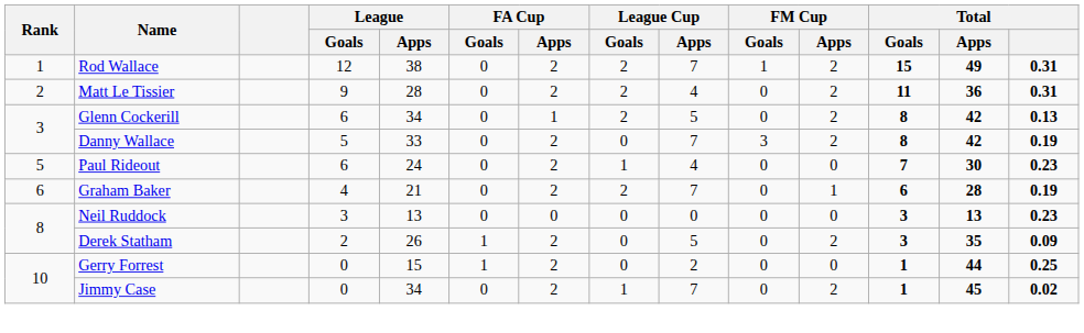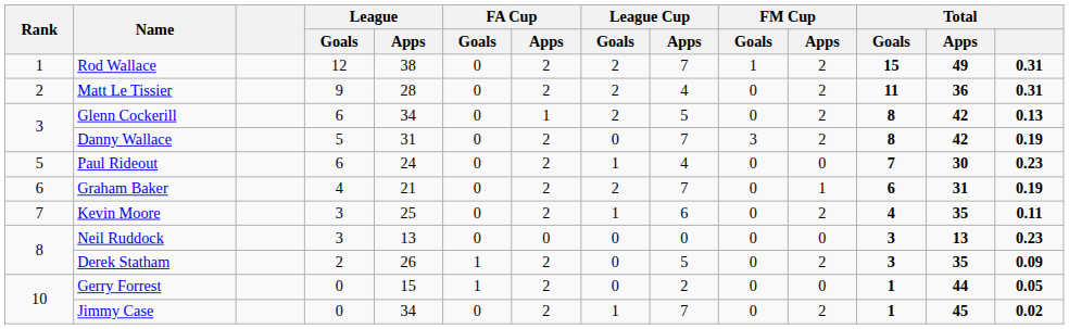 <table class="wikitable plainrowheaders" style="text-align:center;">
 <tr>
 <th scope="col" rowspan="2" style="width:4em;">Rank</th>
 <th scope="col" rowspan="2" style="width:10em;">Name</th>
 <th scope="col" rowspan="2" style="width:4em;"></th>
 <th scope="col" colspan="2">League</th>
 <th scope="col" colspan="2">FA Cup</th>
 <th scope="col" colspan="2">League Cup</th>
 <th scope="col" colspan="2">FM Cup</th>
 <th scope="col" colspan="3">Total</th>
 </tr>
 <tr>
 <th scope="col" style="width:4em;">Goals</th>
 <th scope="col" style="width:4em;">Apps</th>
 <th scope="col" style="width:4em;">Goals</th>
 <th scope="col" style="width:4em;">Apps</th>
 <th scope="col" style="width:4em;">Goals</th>
 <th scope="col" style="width:4em;">Apps</th>
 <th scope="col" style="width:4em;">Goals</th>
 <th scope="col" style="width:4em;">Apps</th>
 <th scope="col" style="width:4em;">Goals</th>
 <th scope="col" style="width:4em;">Apps</th>
 <th scope="col" style="width:4em;"></th>
 </tr>
 <tr>
 <td>1</td>
 <td align="left"><a href='#'>Rod Wallace</a></td>
 <td></td>
 <td>12</td>
 <td>38</td>
 <td>0</td>
 <td>2</td>
 <td>2</td>
 <td>7</td>
 <td>1</td>
 <td>2</td>
 <td><strong>15</strong></td>
 <td><strong>49</strong></td>
 <td><strong>0.31</strong></td>
 </tr>
 <tr>
 <td>2</td>
 <td align="left"><a href='#'>Matt Le Tissier</a></td>
 <td></td>
 <td>9</td>
 <td>28</td>
 <td>0</td>
 <td>2</td>
 <td>2</td>
 <td>4</td>
 <td>0</td>
 <td>2</td>
 <td><strong>11</strong></td>
 <td><strong>36</strong></td>
 <td><strong>0.31</strong></td>
 </tr>
 <tr>
 <td rowspan="2">3</td>
 <td align="left"><a href='#'>Glenn Cockerill</a></td>
 <td></td>
 <td>6</td>
 <td>34</td>
 <td>0</td>
 <td>1</td>
 <td>2</td>
 <td>5</td>
 <td>0</td>
 <td>2</td>
 <td><strong>8</strong></td>
 <td><strong>42</strong></td>
 <td><strong>0.13</strong></td>
 </tr>
 <tr>
 <td align="left"><a href='#'>Danny Wallace</a></td>
 <td></td>
 <td>5</td>
-<td>33</td>
+<td>31</td>
 <td>0</td>
 <td>2</td>
 <td>0</td>
 <td>7</td>
 <td>3</td>
 <td>2</td>
 <td><strong>8</strong></td>
 <td><strong>42</strong></td>
 <td><strong>0.19</strong></td>
 </tr>
 <tr>
 <td>5</td>
 <td align="left"><a href='#'>Paul Rideout</a></td>
 <td></td>
 <td>6</td>
 <td>24</td>
 <td>0</td>
 <td>2</td>
 <td>1</td>
 <td>4</td>
 <td>0</td>
 <td>0</td>
 <td><strong>7</strong></td>
 <td><strong>30</strong></td>
 <td><strong>0.23</strong></td>
 </tr>
 <tr>
 <td>6</td>
 <td align="left"><a href='#'>Graham Baker</a></td>
 <td></td>
 <td>4</td>
 <td>21</td>
 <td>0</td>
 <td>2</td>
 <td>2</td>
 <td>7</td>
 <td>0</td>
 <td>1</td>
 <td><strong>6</strong></td>
-<td><strong>28</strong></td>
+<td><strong>31</strong></td>
 <td><strong>0.19</strong></td>
+</tr>
+<tr>
+<td>7</td>
+<td align="left"><a href='#'>Kevin Moore</a></td>
+<td></td>
+<td>3</td>
+<td>25</td>
+<td>0</td>
+<td>2</td>
+<td>1</td>
+<td>6</td>
+<td>0</td>
+<td>2</td>
+<td><strong>4</strong></td>
+<td><strong>35</strong></td>
+<td><strong>0.11</strong></td>
 </tr>
 <tr>
 <td rowspan="2">8</td>
 <td align="left"><a href='#'>Neil Ruddock</a></td>
 <td></td>
 <td>3</td>
 <td>13</td>
 <td>0</td>
 <td>0</td>
 <td>0</td>
 <td>0</td>
 <td>0</td>
 <td>0</td>
 <td><strong>3</strong></td>
 <td><strong>13</strong></td>
 <td><strong>0.23</strong></td>
 </tr>
 <tr>
 <td align="left"><a href='#'>Derek Statham</a></td>
 <td></td>
 <td>2</td>
 <td>26</td>
 <td>1</td>
 <td>2</td>
 <td>0</td>
 <td>5</td>
 <td>0</td>
 <td>2</td>
 <td><strong>3</strong></td>
 <td><strong>35</strong></td>
 <td><strong>0.09</strong></td>
 </tr>
 <tr>
 <td rowspan="2">10</td>
 <td align="left"><a href='#'>Gerry Forrest</a></td>
 <td></td>
 <td>0</td>
 <td>15</td>
 <td>1</td>
 <td>2</td>
 <td>0</td>
 <td>2</td>
 <td>0</td>
 <td>0</td>
 <td><strong>1</strong></td>
 <td><strong>44</strong></td>
-<td><strong>0.25</strong></td>
+<td><strong>0.05</strong></td>
 </tr>
 <tr>
 <td align="left"><a href='#'>Jimmy Case</a></td>
 <td></td>
 <td>0</td>
 <td>34</td>
 <td>0</td>
 <td>2</td>
 <td>1</td>
 <td>7</td>
 <td>0</td>
 <td>2</td>
 <td><strong>1</strong></td>
 <td><strong>45</strong></td>
 <td><strong>0.02</strong></td>
 </tr>
 </table>
